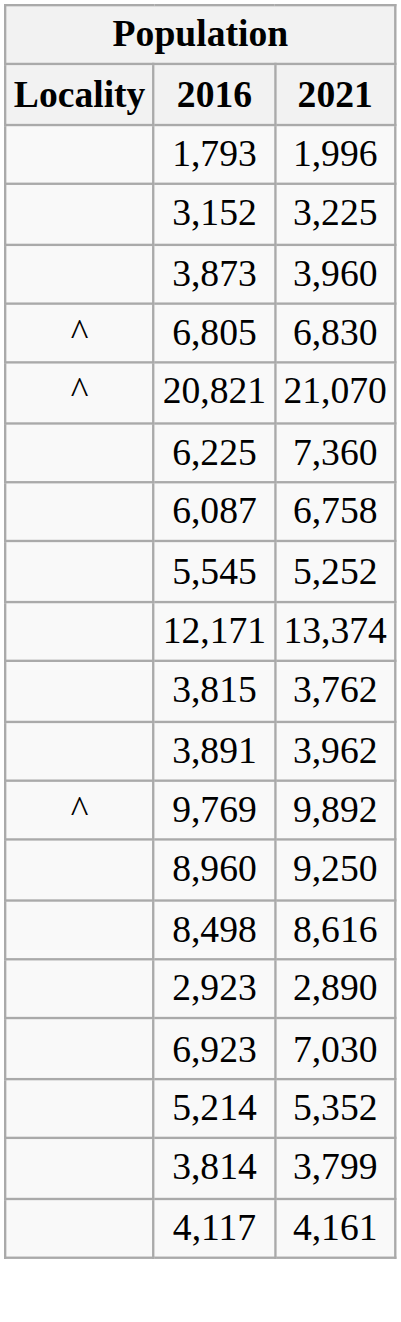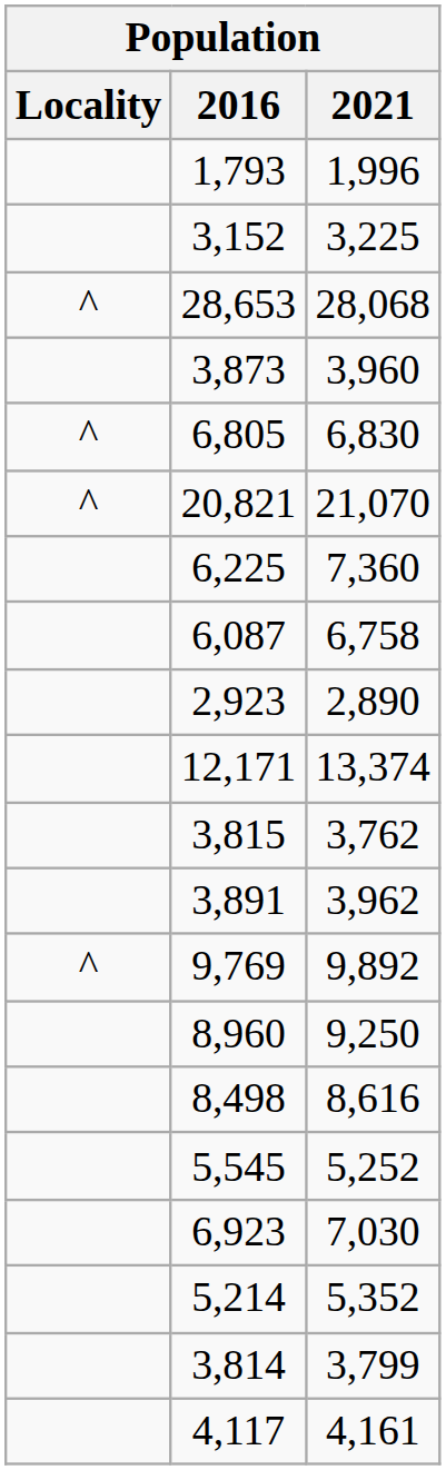 <table class="wikitable sortable" style="text-align:center;">
 <tr>
 <th colspan="3" style="text-align:center;  font-weight:bold">Population</th>
 </tr>
 <tr>
 <th style="text-align:center; background:  font-weight:bold">Locality</th>
 <th style="text-align:center; background:  font-weight:bold"><strong>2016</strong></th>
 <th style="text-align:center; background:  font-weight:bold"><strong>2021</strong></th>
 </tr>
 <tr>
 <td></td>
 <td>1,793</td>
 <td>1,996</td>
 </tr>
 <tr>
 <td></td>
 <td>3,152</td>
 <td>3,225</td>
+</tr>
+<tr>
+<td>^</td>
+<td>28,653</td>
+<td>28,068</td>
 </tr>
 <tr>
 <td></td>
 <td>3,873</td>
 <td>3,960</td>
 </tr>
 <tr>
 <td>^</td>
 <td>6,805</td>
 <td>6,830</td>
 </tr>
 <tr>
 <td>^</td>
 <td>20,821</td>
 <td>21,070</td>
 </tr>
 <tr>
 <td></td>
 <td>6,225</td>
 <td>7,360</td>
 </tr>
 <tr>
 <td></td>
 <td>6,087</td>
 <td>6,758</td>
 </tr>
 <tr>
 <td></td>
-<td>5,545</td>
-<td>5,252</td>
+<td>2,923</td>
+<td>2,890</td>
 </tr>
 <tr>
 <td></td>
 <td>12,171</td>
 <td>13,374</td>
 </tr>
 <tr>
 <td></td>
 <td>3,815</td>
 <td>3,762</td>
 </tr>
 <tr>
 <td></td>
 <td>3,891</td>
 <td>3,962</td>
 </tr>
 <tr>
 <td>^</td>
 <td>9,769</td>
 <td>9,892</td>
 </tr>
 <tr>
 <td></td>
 <td>8,960</td>
 <td>9,250</td>
 </tr>
 <tr>
 <td></td>
 <td>8,498</td>
 <td>8,616</td>
 </tr>
 <tr>
 <td></td>
-<td>2,923</td>
-<td>2,890</td>
+<td>5,545</td>
+<td>5,252</td>
 </tr>
 <tr>
 <td></td>
 <td>6,923</td>
 <td>7,030</td>
 </tr>
 <tr>
 <td></td>
 <td>5,214</td>
 <td>5,352</td>
 </tr>
 <tr>
 <td></td>
 <td>3,814</td>
 <td>3,799</td>
 </tr>
 <tr>
 <td></td>
 <td>4,117</td>
 <td>4,161</td>
 </tr>
 </table>
